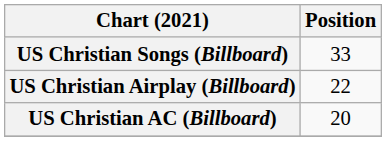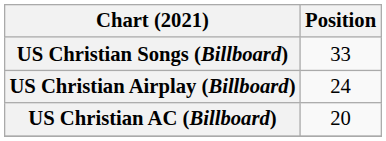 <table class="wikitable plainrowheaders" style="text-align:center">
 <tr>
 <th scope="col">Chart (2021)</th>
 <th scope="col">Position</th>
 </tr>
 <tr>
 <th scope="row">US Christian Songs (<em>Billboard</em>)</th>
 <td>33</td>
 </tr>
 <tr>
 <th scope="row">US Christian Airplay (<em>Billboard</em>)</th>
-<td>22</td>
+<td>24</td>
 </tr>
 <tr>
 <th scope="row">US Christian AC (<em>Billboard</em>)</th>
 <td>20</td>
 </tr>
 <tr>
 </tr>
 </table>
